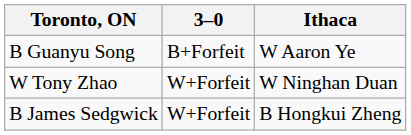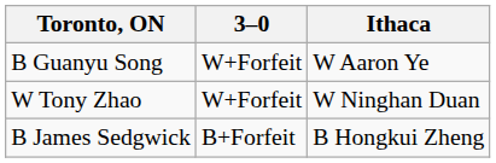 <table class="wikitable">
 <tr>
 <th>Toronto, ON</th>
 <th>3–0</th>
 <th>Ithaca</th>
 </tr>
 <tr>
 <td>B Guanyu Song</td>
-<td>B+Forfeit</td>
+<td>W+Forfeit</td>
 <td>W Aaron Ye</td>
 </tr>
 <tr>
 <td>W Tony Zhao</td>
 <td>W+Forfeit</td>
 <td>W Ninghan Duan</td>
 </tr>
 <tr>
 <td>B James Sedgwick</td>
-<td>W+Forfeit</td>
+<td>B+Forfeit</td>
 <td>B Hongkui Zheng</td>
 </tr>
 </table>
